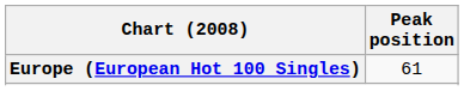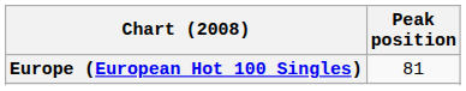 <table class="wikitable sortable plainrowheaders" style="text-align:center">
 <tr>
 <th scope="col">Chart (2008)</th>
 <th scope="col">Peak<br>position</th>
 </tr>
 <tr>
 <th scope="row">Europe (<a href='#'>European Hot 100 Singles</a>)</th>
-<td>61</td>
+<td>81</td>
 </tr>
 <tr>
 </tr>
 <tr>
 </tr>
 </table>
